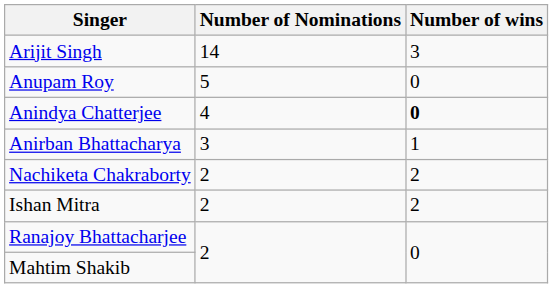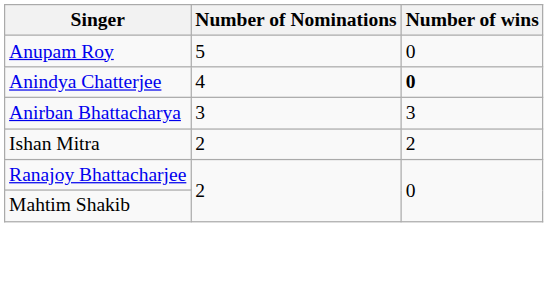 <table class="sortable wikitable">
 <tr>
 <th>Singer</th>
 <th>Number of Nominations</th>
 <th>Number of wins</th>
-</tr>
-<tr>
-<td><a href='#'>Arijit Singh</a></td>
-<td>14</td>
-<td>3</td>
 </tr>
 <tr>
 <td><a href='#'>Anupam Roy</a></td>
 <td>5</td>
 <td>0</td>
 </tr>
 <tr>
 <td><a href='#'>Anindya Chatterjee</a></td>
 <td>4</td>
 <td><strong>0</strong></td>
 </tr>
 <tr>
 <td><a href='#'>Anirban Bhattacharya</a></td>
 <td>3</td>
-<td>1</td>
-</tr>
-<tr>
-<td><a href='#'>Nachiketa Chakraborty</a></td>
-<td>2</td>
-<td>2</td>
+<td>3</td>
 </tr>
 <tr>
 <td>Ishan Mitra</td>
 <td>2</td>
 <td>2</td>
 </tr>
 <tr>
 <td><a href='#'>Ranajoy Bhattacharjee</a></td>
 <td rowspan=2>2</td>
 <td rowspan=2>0</td>
 </tr>
 <tr>
 <td>Mahtim Shakib</td>
 </tr>
 </table>
